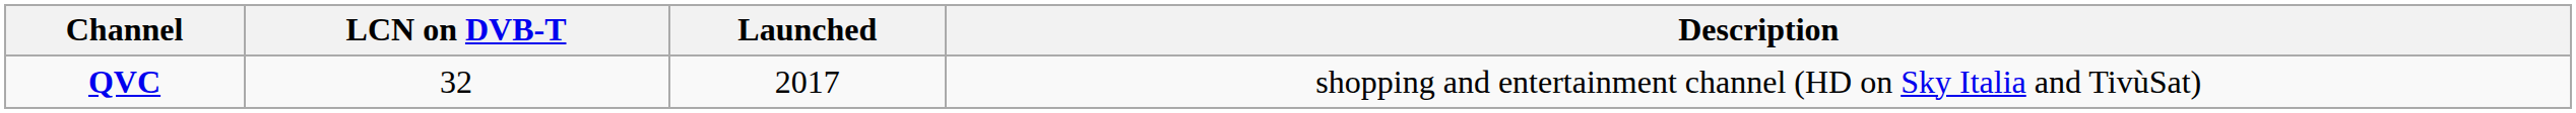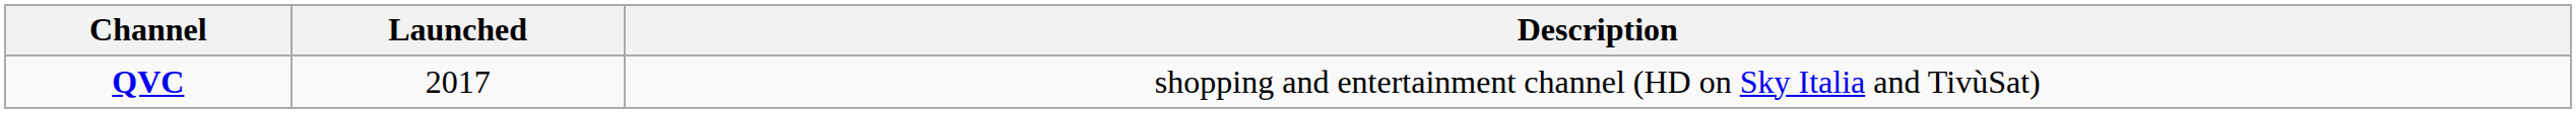 <table class="wikitable" style="width:100%; margin-left:0.5em; margin-bottom:0.5em; text-align:center">
 <tr>
 <th>Channel</th>
-<th>LCN on <a href='#'>DVB-T</a></th>
 <th>Launched</th>
 <th>Description</th>
 </tr>
 <tr>
 <td><strong><a href='#'>QVC</a></strong></td>
-<td>32</td>
 <td>2017</td>
 <td>shopping and entertainment channel (HD on <a href='#'>Sky Italia</a> and TivùSat)</td>
 </tr>
 </table>
